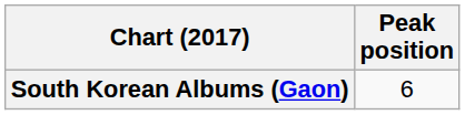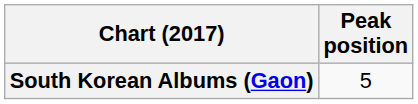 <table class="wikitable plainrowheaders" style="text-align:center">
 <tr>
 <th scope="col">Chart (2017)</th>
 <th scope="col">Peak<br>position</th>
 </tr>
 <tr>
 <th scope="row">South Korean Albums (<a href='#'>Gaon</a>)</th>
-<td>6</td>
+<td>5</td>
 </tr>
 </table>
